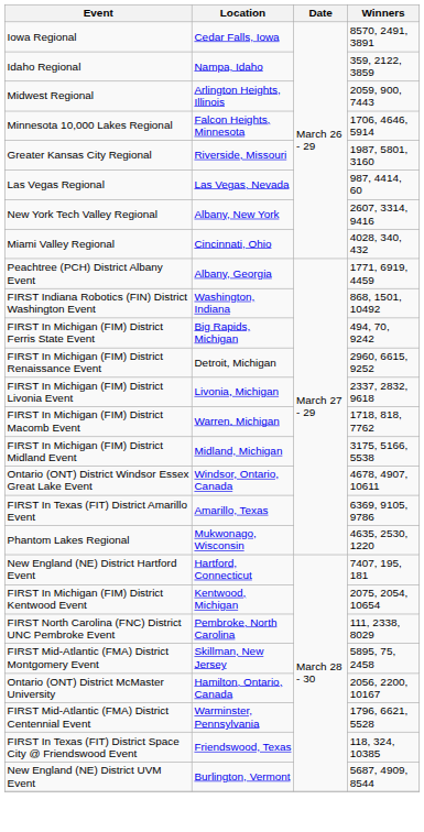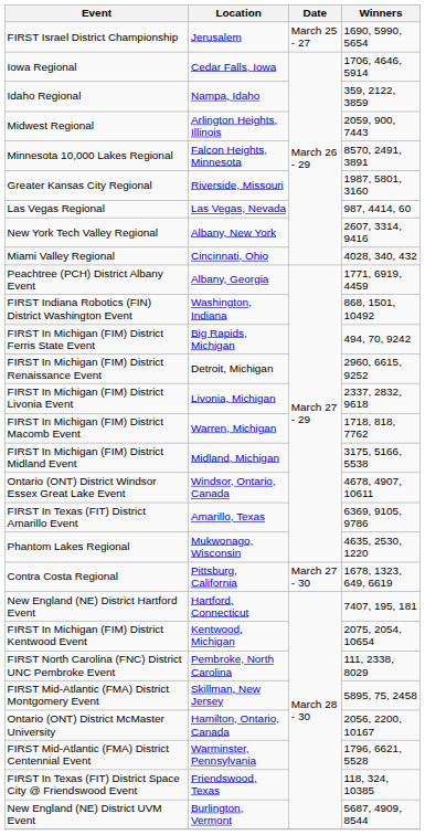 <table class="wikitable">
 <tr>
 <th>Event</th>
 <th>Location</th>
 <th>Date</th>
 <th>Winners</th>
 </tr>
 <tr>
+<td>FIRST Israel District Championship</td>
+<td><a href='#'>Jerusalem</a></td>
+<td>March 25 - 27</td>
+<td>1690, 5990, 5654</td>
+</tr>
+<tr>
 <td>Iowa Regional</td>
 <td><a href='#'>Cedar Falls, Iowa</a></td>
 <td rowspan="8">March 26 - 29</td>
-<td>8570, 2491, 3891</td>
+<td>1706, 4646, 5914</td>
 </tr>
 <tr>
 <td>Idaho Regional</td>
 <td><a href='#'>Nampa, Idaho</a></td>
 <td>359, 2122, 3859</td>
 </tr>
 <tr>
 <td>Midwest Regional</td>
 <td><a href='#'>Arlington Heights, Illinois</a></td>
 <td>2059, 900, 7443</td>
 </tr>
 <tr>
 <td>Minnesota 10,000 Lakes Regional</td>
 <td><a href='#'>Falcon Heights, Minnesota</a></td>
-<td>1706, 4646, 5914</td>
+<td>8570, 2491, 3891</td>
 </tr>
 <tr>
 <td>Greater Kansas City Regional</td>
 <td><a href='#'>Riverside, Missouri</a></td>
 <td>1987, 5801, 3160</td>
 </tr>
 <tr>
 <td>Las Vegas Regional</td>
 <td><a href='#'>Las Vegas, Nevada</a></td>
 <td>987, 4414, 60</td>
 </tr>
 <tr>
 <td>New York Tech Valley Regional</td>
 <td><a href='#'>Albany, New York</a></td>
 <td>2607, 3314, 9416</td>
 </tr>
 <tr>
 <td>Miami Valley Regional</td>
 <td><a href='#'>Cincinnati, Ohio</a></td>
 <td>4028, 340, 432</td>
 </tr>
 <tr>
 <td>Peachtree (PCH) District Albany Event</td>
 <td><a href='#'>Albany, Georgia</a></td>
 <td rowspan="10">March 27 - 29</td>
 <td>1771, 6919, 4459</td>
 </tr>
 <tr>
 <td>FIRST Indiana Robotics (FIN) District Washington Event</td>
 <td><a href='#'>Washington, Indiana</a></td>
 <td>868, 1501, 10492</td>
 </tr>
 <tr>
 <td>FIRST In Michigan (FIM) District Ferris State Event</td>
 <td><a href='#'>Big Rapids, Michigan</a></td>
 <td>494, 70, 9242</td>
 </tr>
 <tr>
 <td>FIRST In Michigan (FIM) District Renaissance Event</td>
 <td>Detroit, Michigan</td>
 <td>2960, 6615, 9252</td>
 </tr>
 <tr>
 <td>FIRST In Michigan (FIM) District Livonia Event</td>
 <td><a href='#'>Livonia, Michigan</a></td>
 <td>2337, 2832, 9618</td>
 </tr>
 <tr>
 <td>FIRST In Michigan (FIM) District Macomb Event</td>
 <td><a href='#'>Warren, Michigan</a></td>
 <td>1718, 818, 7762</td>
 </tr>
 <tr>
 <td>FIRST In Michigan (FIM) District Midland Event</td>
 <td><a href='#'>Midland, Michigan</a></td>
 <td>3175, 5166, 5538</td>
 </tr>
 <tr>
 <td>Ontario (ONT) District Windsor Essex Great Lake Event</td>
 <td><a href='#'>Windsor, Ontario, Canada</a></td>
 <td>4678, 4907, 10611</td>
 </tr>
 <tr>
 <td>FIRST In Texas (FIT) District Amarillo Event</td>
 <td><a href='#'>Amarillo, Texas</a></td>
 <td>6369, 9105, 9786</td>
 </tr>
 <tr>
 <td>Phantom Lakes Regional</td>
 <td><a href='#'>Mukwonago, Wisconsin</a></td>
 <td>4635, 2530, 1220</td>
 </tr>
 <tr>
+<td>Contra Costa Regional</td>
+<td><a href='#'>Pittsburg, California</a></td>
+<td>March 27 - 30</td>
+<td>1678, 1323, 649, 6619</td>
+</tr>
+<tr>
 <td>New England (NE) District Hartford Event</td>
 <td><a href='#'>Hartford, Connecticut</a></td>
 <td rowspan="8">March 28 - 30</td>
 <td>7407, 195, 181</td>
 </tr>
 <tr>
 <td>FIRST In Michigan (FIM) District Kentwood Event</td>
 <td><a href='#'>Kentwood, Michigan</a></td>
 <td>2075, 2054, 10654</td>
 </tr>
 <tr>
 <td>FIRST North Carolina (FNC) District UNC Pembroke Event</td>
 <td><a href='#'>Pembroke, North Carolina</a></td>
 <td>111, 2338, 8029</td>
 </tr>
 <tr>
 <td>FIRST Mid-Atlantic (FMA) District Montgomery Event</td>
 <td><a href='#'>Skillman, New Jersey</a></td>
 <td>5895, 75, 2458</td>
 </tr>
 <tr>
 <td>Ontario (ONT) District McMaster University</td>
 <td><a href='#'>Hamilton, Ontario, Canada</a></td>
 <td>2056, 2200, 10167</td>
 </tr>
 <tr>
 <td>FIRST Mid-Atlantic (FMA) District Centennial Event</td>
 <td><a href='#'>Warminster, Pennsylvania</a></td>
 <td>1796, 6621, 5528</td>
 </tr>
 <tr>
 <td>FIRST In Texas (FIT) District Space City @ Friendswood Event</td>
 <td><a href='#'>Friendswood, Texas</a></td>
 <td>118, 324, 10385</td>
 </tr>
 <tr>
 <td>New England (NE) District UVM Event</td>
 <td><a href='#'>Burlington, Vermont</a></td>
 <td>5687, 4909, 8544</td>
 </tr>
 <tr>
 </tr>
 </table>
